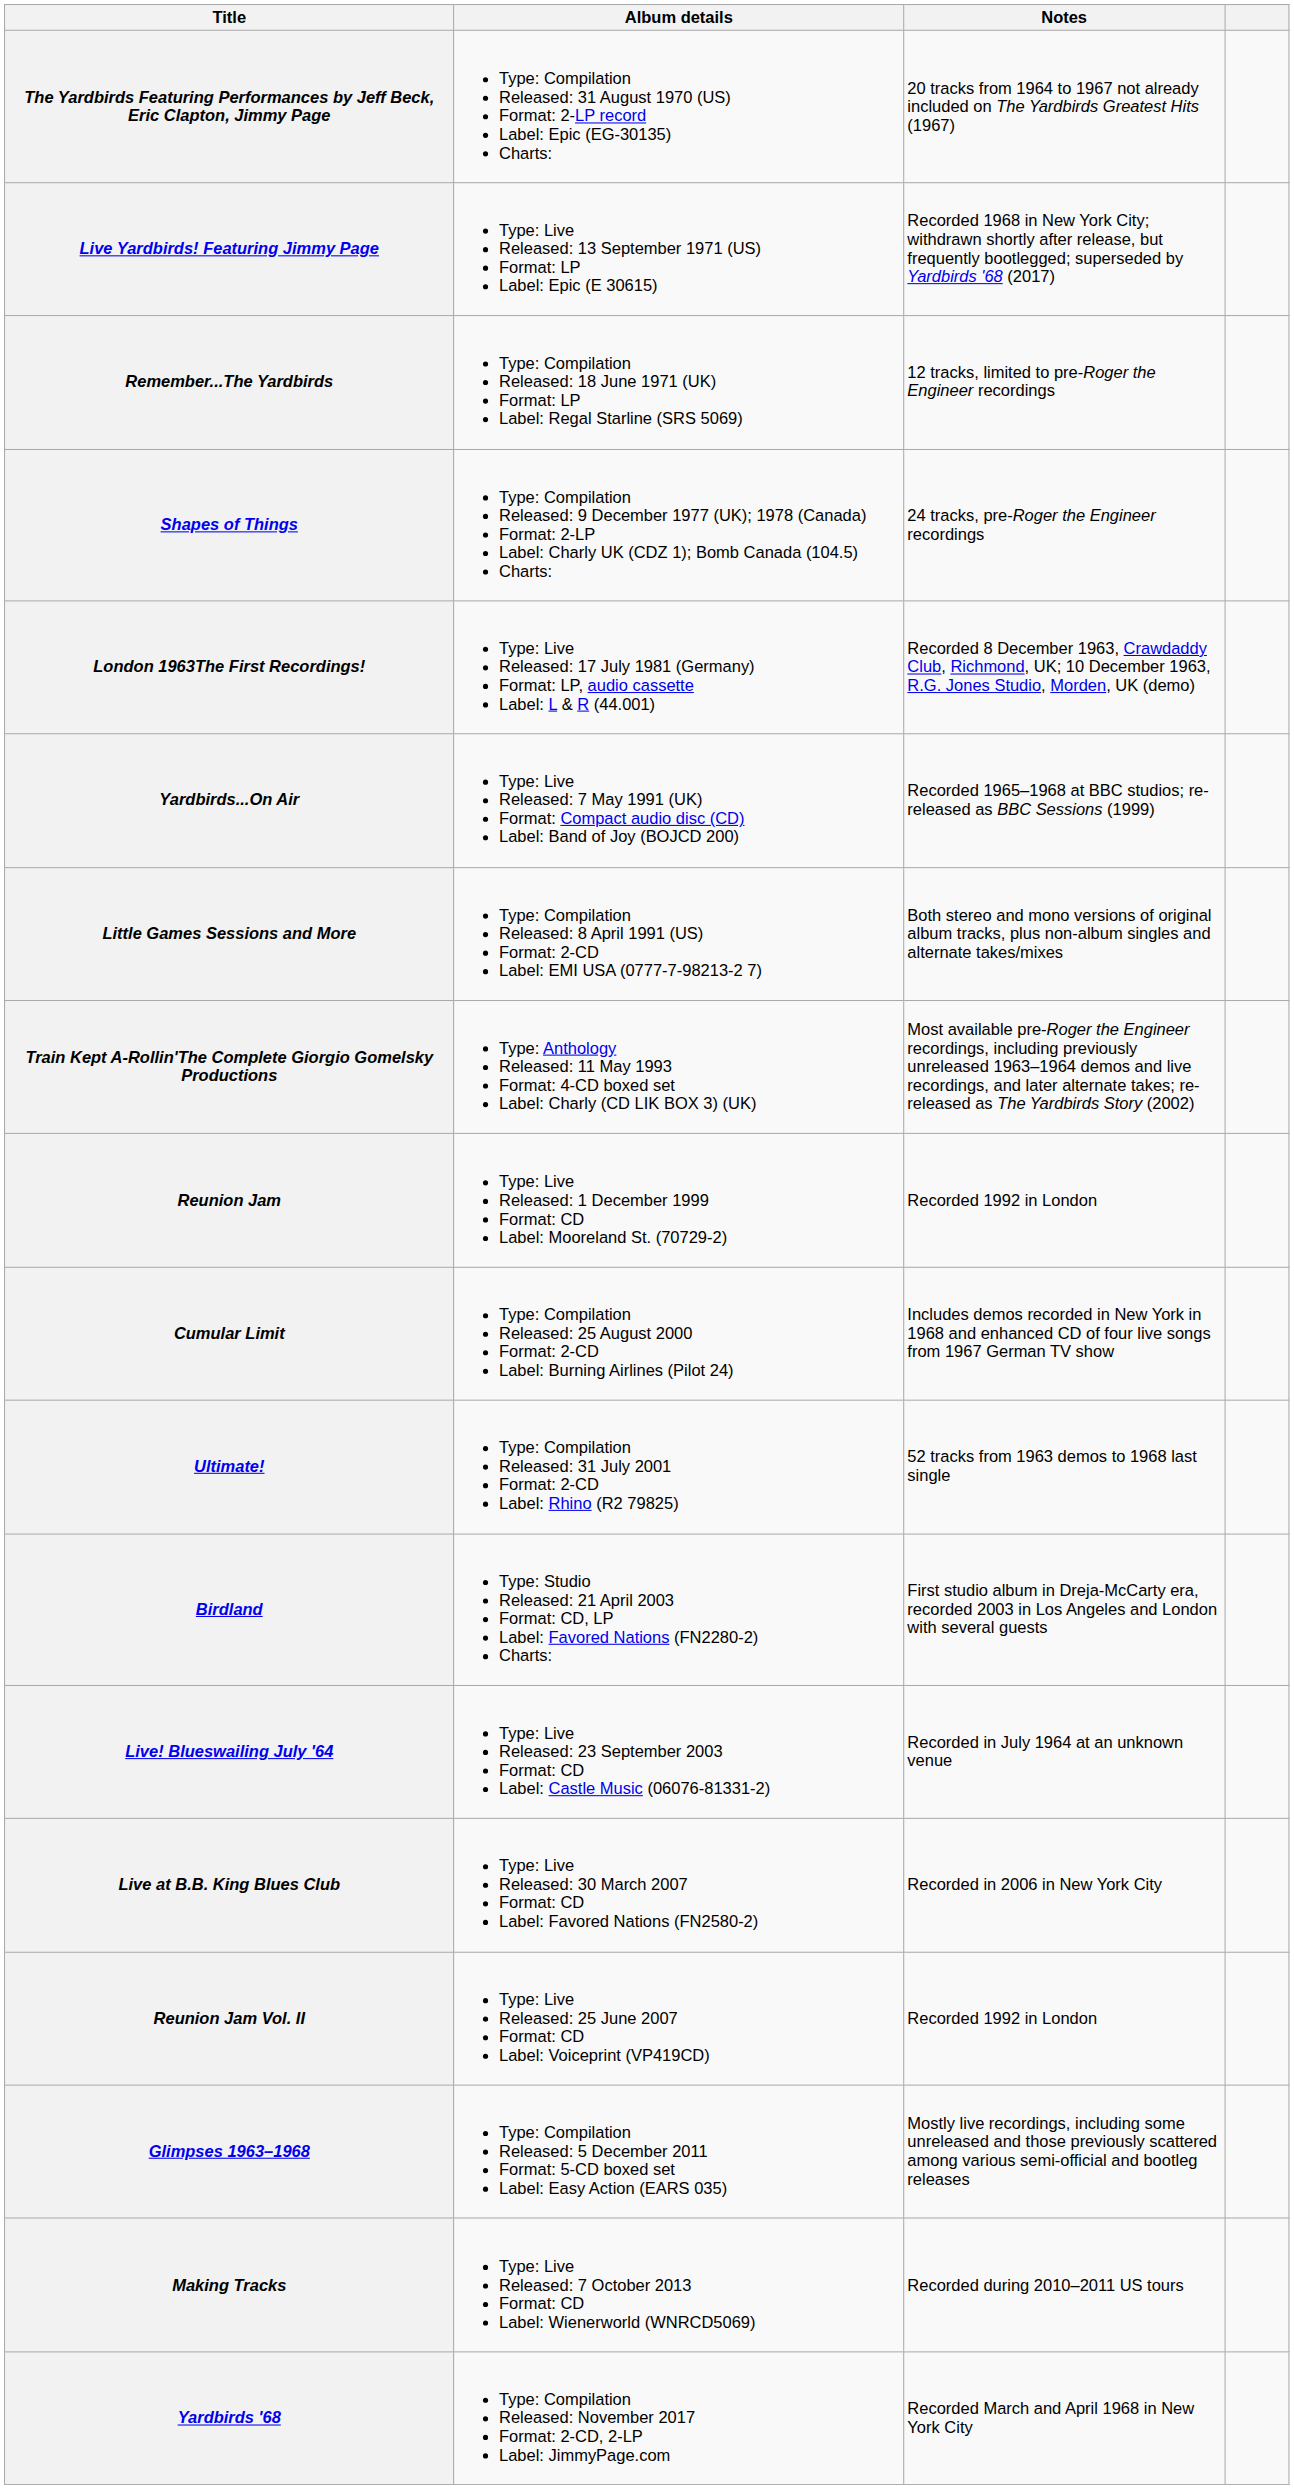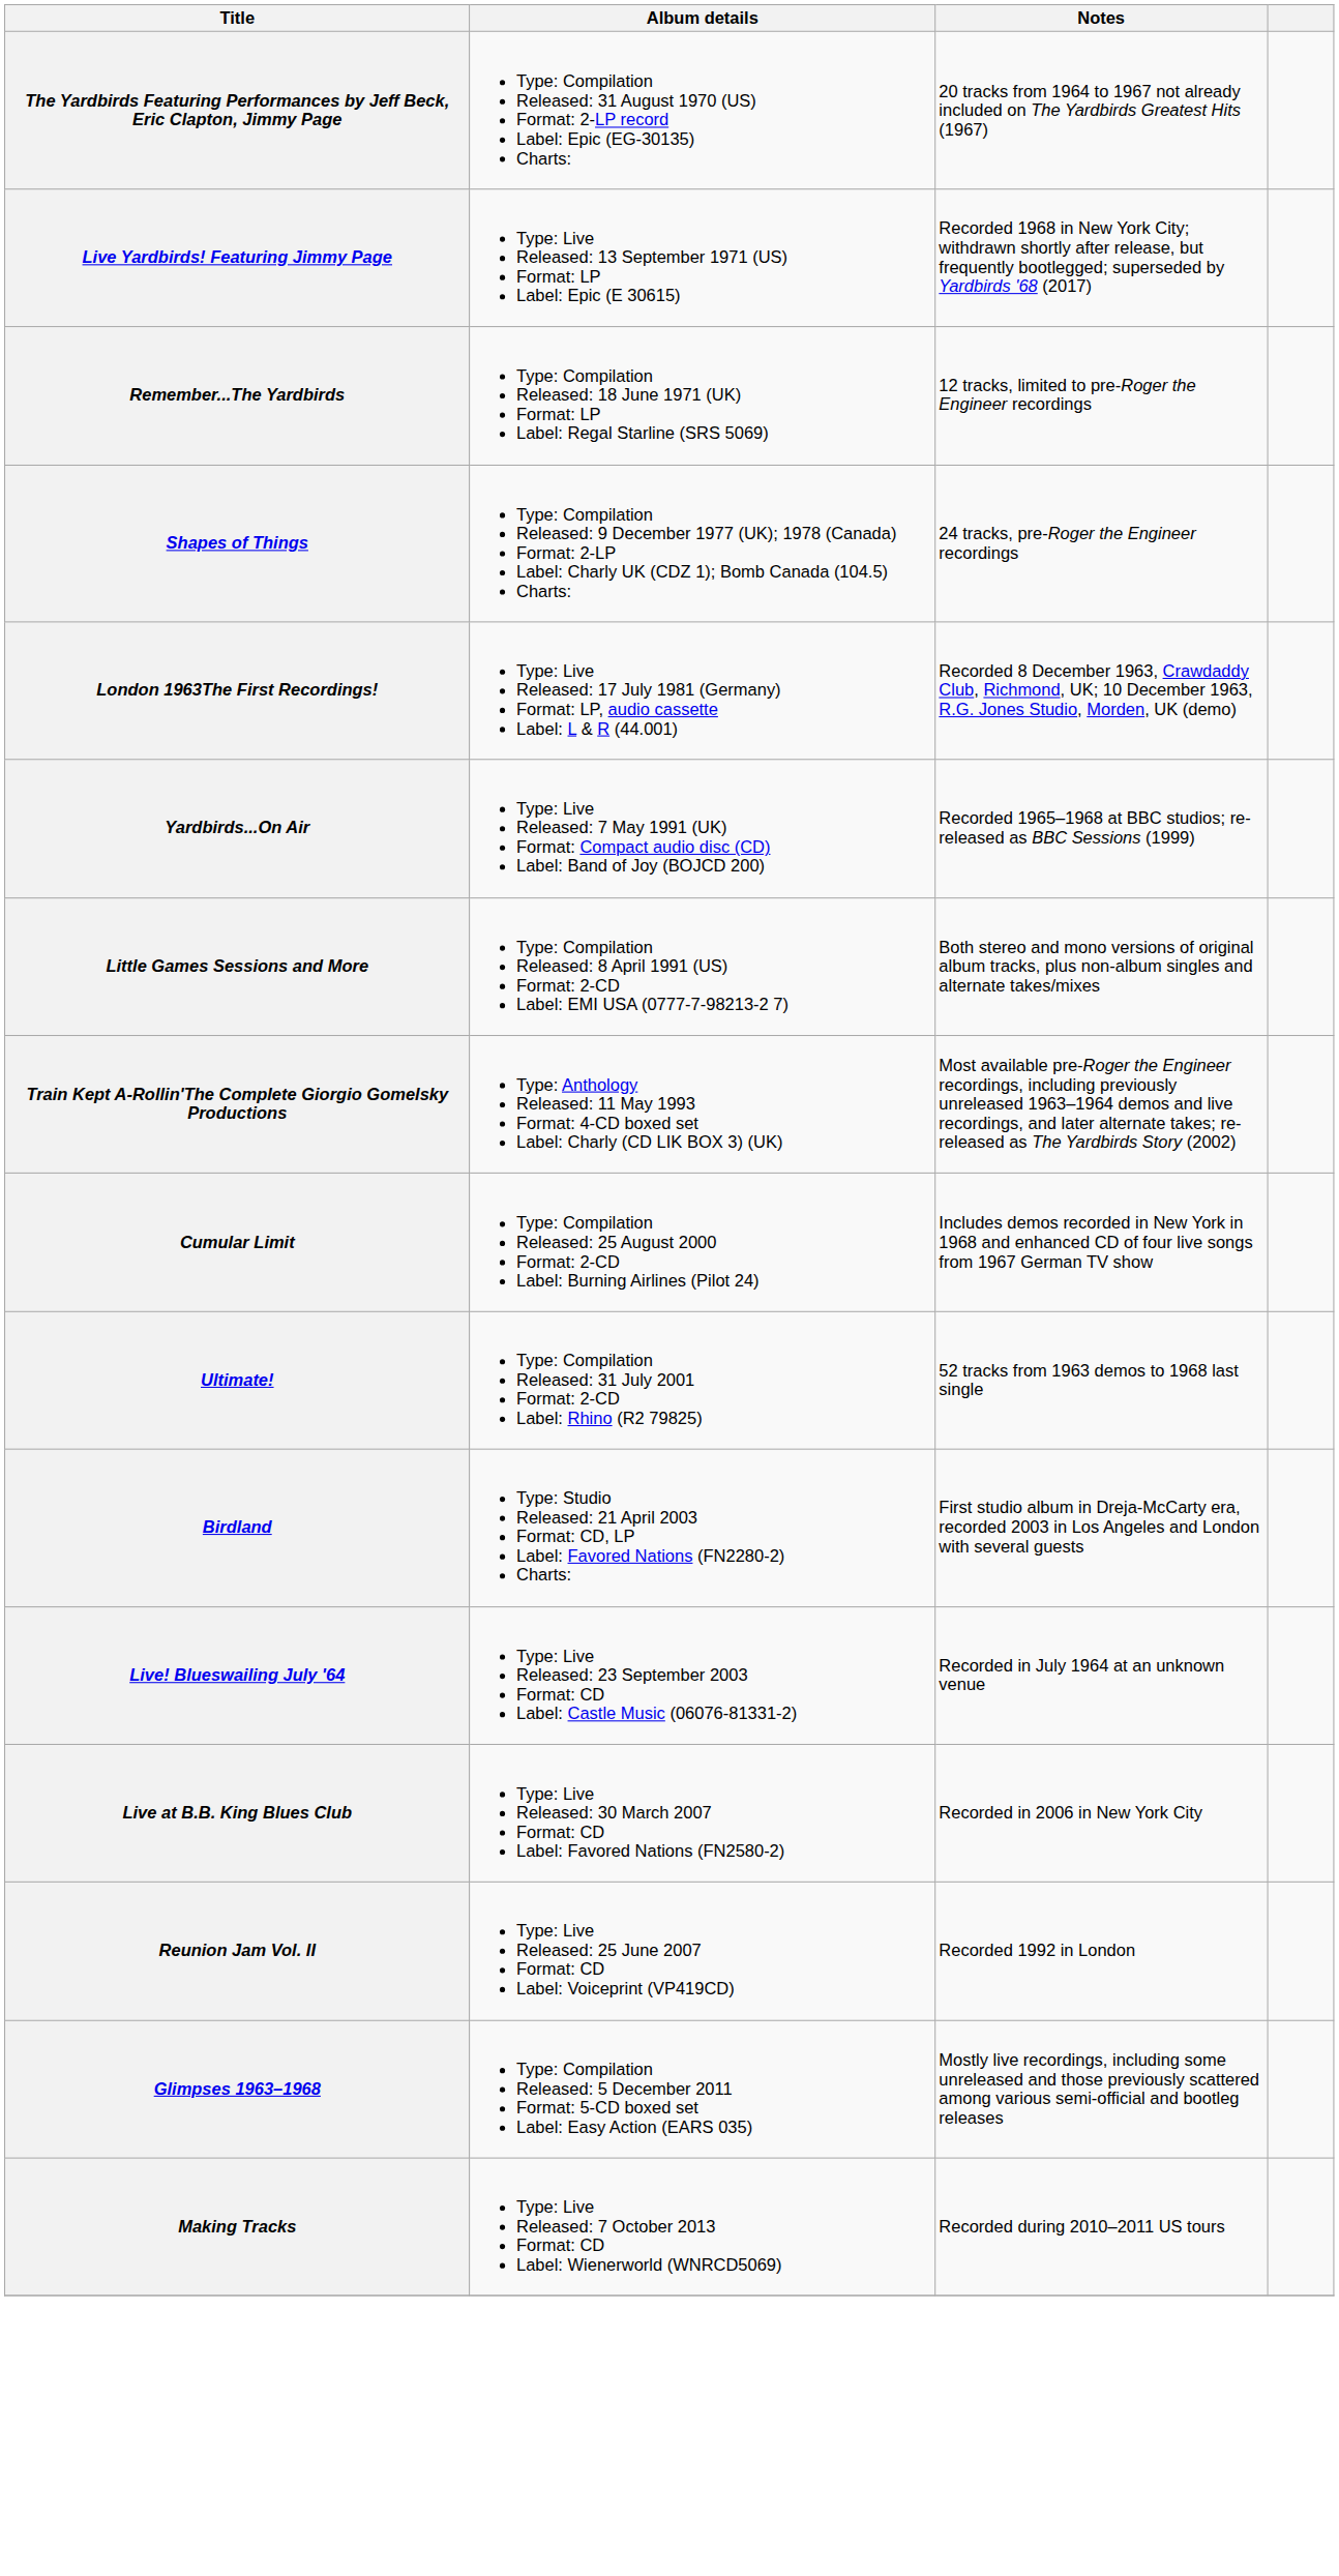 <table class="wikitable plainrowheaders">
 <tr>
 <th scope="col" width=35%>Title</th>
 <th scope="col" width=35%>Album details</th>
 <th scope="col" width=25%>Notes</th>
 <th scope="col" width=5%></th>
 </tr>
 <tr>
 <th scope="row"><em>The Yardbirds Featuring Performances by Jeff Beck, Eric Clapton, Jimmy Page</em></th>
 <td><br><ul><li>Type: Compilation</li><li>Released: 31 August 1970 (US)</li><li>Format: 2-<a href='#'>LP record</a></li><li>Label: Epic (EG-30135)</li><li>Charts: </li></ul></td>
 <td>20 tracks from 1964 to 1967 not already included on <em>The Yardbirds Greatest Hits</em> (1967)</td>
 <td style="text-align:center;"></td>
 </tr>
 <tr>
 <th scope="row"><em><a href='#'>Live Yardbirds! Featuring Jimmy Page</a></em></th>
 <td><br><ul><li>Type: Live</li><li>Released: 13 September 1971 (US)</li><li>Format: LP</li><li>Label: Epic (E 30615)</li></ul></td>
 <td>Recorded 1968 in New York City; withdrawn shortly after release, but frequently bootlegged; superseded by <em><a href='#'>Yardbirds '68</a></em> (2017)</td>
 <td style="text-align:center;"></td>
 </tr>
 <tr>
 <th scope="row"><em>Remember...The Yardbirds</em></th>
 <td><br><ul><li>Type: Compilation</li><li>Released: 18 June 1971 (UK)</li><li>Format: LP</li><li>Label: Regal Starline (SRS 5069)</li></ul></td>
 <td>12 tracks, limited to pre-<em>Roger the Engineer</em> recordings</td>
 <td style="text-align:center;"></td>
 </tr>
 <tr>
 <th scope="row"><em><a href='#'>Shapes of Things</a></em></th>
 <td><br><ul><li>Type: Compilation</li><li>Released: 9 December 1977 (UK); 1978 (Canada)</li><li>Format: 2-LP</li><li>Label: Charly UK (CDZ 1); Bomb Canada (104.5)</li><li>Charts: </li></ul></td>
 <td>24 tracks, pre-<em>Roger the Engineer</em> recordings</td>
 <td style="text-align:center;"></td>
 </tr>
 <tr>
 <th scope="row"><em>London 1963The First Recordings!</em></th>
 <td><br><ul><li>Type: Live</li><li>Released: 17 July 1981 (Germany)</li><li>Format: LP, <a href='#'>audio cassette</a></li><li>Label: <a href='#'>L</a> & <a href='#'>R</a> (44.001)</li></ul></td>
 <td>Recorded 8 December 1963, <a href='#'>Crawdaddy Club</a>, <a href='#'>Richmond</a>, UK; 10 December 1963, <a href='#'>R.G. Jones Studio</a>, <a href='#'>Morden</a>, UK (demo)</td>
 <td style="text-align:center;"></td>
 </tr>
 <tr>
 <th scope="row"><em>Yardbirds...On Air</em></th>
 <td><br><ul><li>Type: Live</li><li>Released: 7 May 1991 (UK)</li><li>Format: <a href='#'>Compact audio disc (CD)</a></li><li>Label: Band of Joy (BOJCD 200)</li></ul></td>
 <td>Recorded 1965–1968 at BBC studios; re-released as <em>BBC Sessions</em> (1999)</td>
 <td style="text-align:center;"></td>
 </tr>
 <tr>
 <th scope="row"><em>Little Games Sessions and More</em></th>
 <td><br><ul><li>Type: Compilation</li><li>Released: 8 April 1991 (US)</li><li>Format: 2-CD</li><li>Label: EMI USA (0777-7-98213-2 7)</li></ul></td>
 <td>Both stereo and mono versions of original album tracks, plus non-album singles and alternate takes/mixes</td>
 <td style="text-align:center;"></td>
 </tr>
 <tr>
 <th scope="row"><em>Train Kept A-Rollin'The Complete Giorgio Gomelsky Productions</em></th>
 <td><br><ul><li>Type: <a href='#'>Anthology</a></li><li>Released: 11 May 1993</li><li>Format: 4-CD boxed set</li><li>Label: Charly (CD LIK BOX 3) (UK)</li></ul></td>
 <td>Most available pre-<em>Roger the Engineer</em> recordings, including previously unreleased 1963–1964 demos and live recordings, and later alternate takes; re-released as <em>The Yardbirds Story</em> (2002)</td>
 <td style="text-align:center;"></td>
 </tr>
 <tr>
-<th scope="row"><em>Reunion Jam</em></th>
-<td><br><ul><li>Type: Live</li><li>Released: 1 December 1999</li><li>Format: CD</li><li>Label: Mooreland St. (70729-2)</li></ul></td>
-<td>Recorded 1992 in London</td>
-<td style="text-align:center;"></td>
-</tr>
-<tr>
 <th scope="row"><em>Cumular Limit</em></th>
 <td><br><ul><li>Type: Compilation</li><li>Released: 25 August 2000</li><li>Format: 2-CD</li><li>Label: Burning Airlines (Pilot 24)</li></ul></td>
 <td>Includes demos recorded in New York in 1968 and enhanced CD of four live songs from 1967 German TV show</td>
 <td style="text-align:center;"></td>
 </tr>
 <tr>
 <th scope="row"><em><a href='#'>Ultimate!</a></em></th>
 <td><br><ul><li>Type: Compilation</li><li>Released: 31 July 2001</li><li>Format: 2-CD</li><li>Label: <a href='#'>Rhino</a> (R2 79825)</li></ul></td>
 <td>52 tracks from 1963 demos to 1968 last single</td>
 <td style="text-align:center;"></td>
 </tr>
 <tr>
 <th scope="row"><em><a href='#'>Birdland</a></em></th>
 <td><br><ul><li>Type: Studio</li><li>Released: 21 April 2003</li><li>Format: CD, LP</li><li>Label: <a href='#'>Favored Nations</a> (FN2280-2)</li><li>Charts: </li></ul></td>
 <td>First studio album in Dreja-McCarty era, recorded 2003 in Los Angeles and London with several guests</td>
 <td style="text-align:center;"></td>
 </tr>
 <tr>
 <th scope="row"><em><a href='#'>Live! Blueswailing July '64</a></em></th>
 <td><br><ul><li>Type: Live</li><li>Released: 23 September 2003</li><li>Format: CD</li><li>Label: <a href='#'>Castle Music</a> (06076-81331-2)</li></ul></td>
 <td>Recorded in July 1964 at an unknown venue</td>
 <td style="text-align:center;"></td>
 </tr>
 <tr>
 <th scope="row"><em>Live at B.B. King Blues Club</em></th>
 <td><br><ul><li>Type: Live</li><li>Released: 30 March 2007</li><li>Format: CD</li><li>Label: Favored Nations (FN2580-2)</li></ul></td>
 <td>Recorded in 2006 in New York City</td>
 <td style="text-align:center;"></td>
 </tr>
 <tr>
 <th scope="row"><em>Reunion Jam Vol. II</em></th>
 <td><br><ul><li>Type: Live</li><li>Released: 25 June 2007</li><li>Format: CD</li><li>Label: Voiceprint (VP419CD)</li></ul></td>
 <td>Recorded 1992 in London</td>
 <td style="text-align:center;"></td>
 </tr>
 <tr>
 <th scope="row"><em><a href='#'>Glimpses 1963–1968</a></em></th>
 <td><br><ul><li>Type: Compilation</li><li>Released: 5 December 2011</li><li>Format: 5-CD boxed set</li><li>Label: Easy Action (EARS 035)</li></ul></td>
 <td>Mostly live recordings, including some unreleased and those previously scattered among various semi-official and bootleg releases</td>
 <td style="text-align:center;"></td>
 </tr>
 <tr>
 <th scope="row"><em>Making Tracks</em></th>
 <td><br><ul><li>Type: Live</li><li>Released: 7 October 2013</li><li>Format: CD</li><li>Label: Wienerworld (WNRCD5069)</li></ul></td>
 <td>Recorded during 2010–2011 US tours</td>
 <td style="text-align:center;"></td>
 </tr>
 <tr>
-<th scope="row"><em><a href='#'>Yardbirds '68</a></em></th>
-<td><br><ul><li>Type: Compilation</li><li>Released: November 2017</li><li>Format: 2-CD, 2-LP</li><li>Label: JimmyPage.com</li></ul></td>
-<td>Recorded March and April 1968 in New York City</td>
-<td style="text-align:center;"></td>
-</tr>
-<tr>
 </tr>
 </table>
